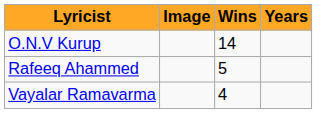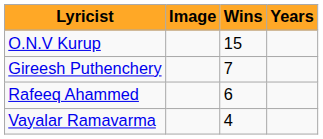 <table class="wikitable">
 <tr>
 <th style="background:#ffa826">Lyricist</th>
 <th style="background:#ffa826">Image</th>
 <th style="background:#ffa826">Wins</th>
 <th style="background:#ffa826">Years</th>
 </tr>
 <tr>
 <td><a href='#'>O.N.V Kurup</a></td>
 <td></td>
-<td>14</td>
+<td>15</td>
+<td></td>
+</tr>
+<tr>
+<td><a href='#'>Gireesh Puthenchery</a></td>
+<td></td>
+<td>7</td>
 <td></td>
 </tr>
 <tr>
 <td><a href='#'>Rafeeq Ahammed</a></td>
 <td></td>
-<td>5</td>
+<td>6</td>
 <td></td>
 </tr>
 <tr>
 <td><a href='#'>Vayalar Ramavarma</a></td>
 <td></td>
 <td>4</td>
 <td></td>
 </tr>
 </table>
